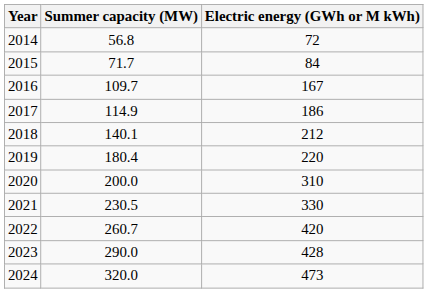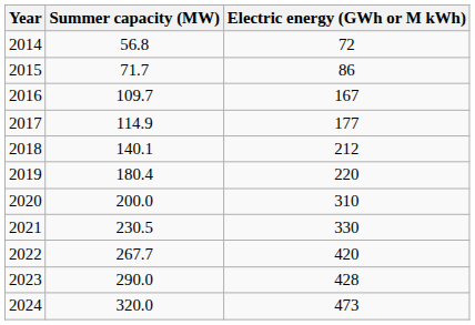 <table class="wikitable" style="text-align:center">
 <tr>
 <th>Year</th>
 <th>Summer capacity (MW)</th>
 <th>Electric energy (GWh or M kWh)</th>
 </tr>
 <tr>
 <td>2014</td>
 <td>56.8</td>
 <td>72</td>
 </tr>
 <tr>
 <td>2015</td>
 <td>71.7</td>
-<td>84</td>
+<td>86</td>
 </tr>
 <tr>
 <td>2016</td>
 <td>109.7</td>
 <td>167</td>
 </tr>
 <tr>
 <td>2017</td>
 <td>114.9</td>
-<td>186</td>
+<td>177</td>
 </tr>
 <tr !>
 <td>2018</td>
 <td>140.1</td>
 <td>212</td>
 </tr>
 <tr>
 <td>2019</td>
 <td>180.4</td>
 <td>220</td>
 </tr>
 <tr>
 <td>2020</td>
 <td>200.0</td>
 <td>310</td>
 </tr>
 <tr>
 <td>2021</td>
 <td>230.5</td>
 <td>330</td>
 </tr>
 <tr>
 <td>2022</td>
-<td>260.7</td>
+<td>267.7</td>
 <td>420</td>
 </tr>
 <tr>
 <td>2023</td>
 <td>290.0</td>
 <td>428</td>
 </tr>
 <tr>
 <td>2024</td>
 <td>320.0</td>
 <td>473</td>
 </tr>
 </table>
